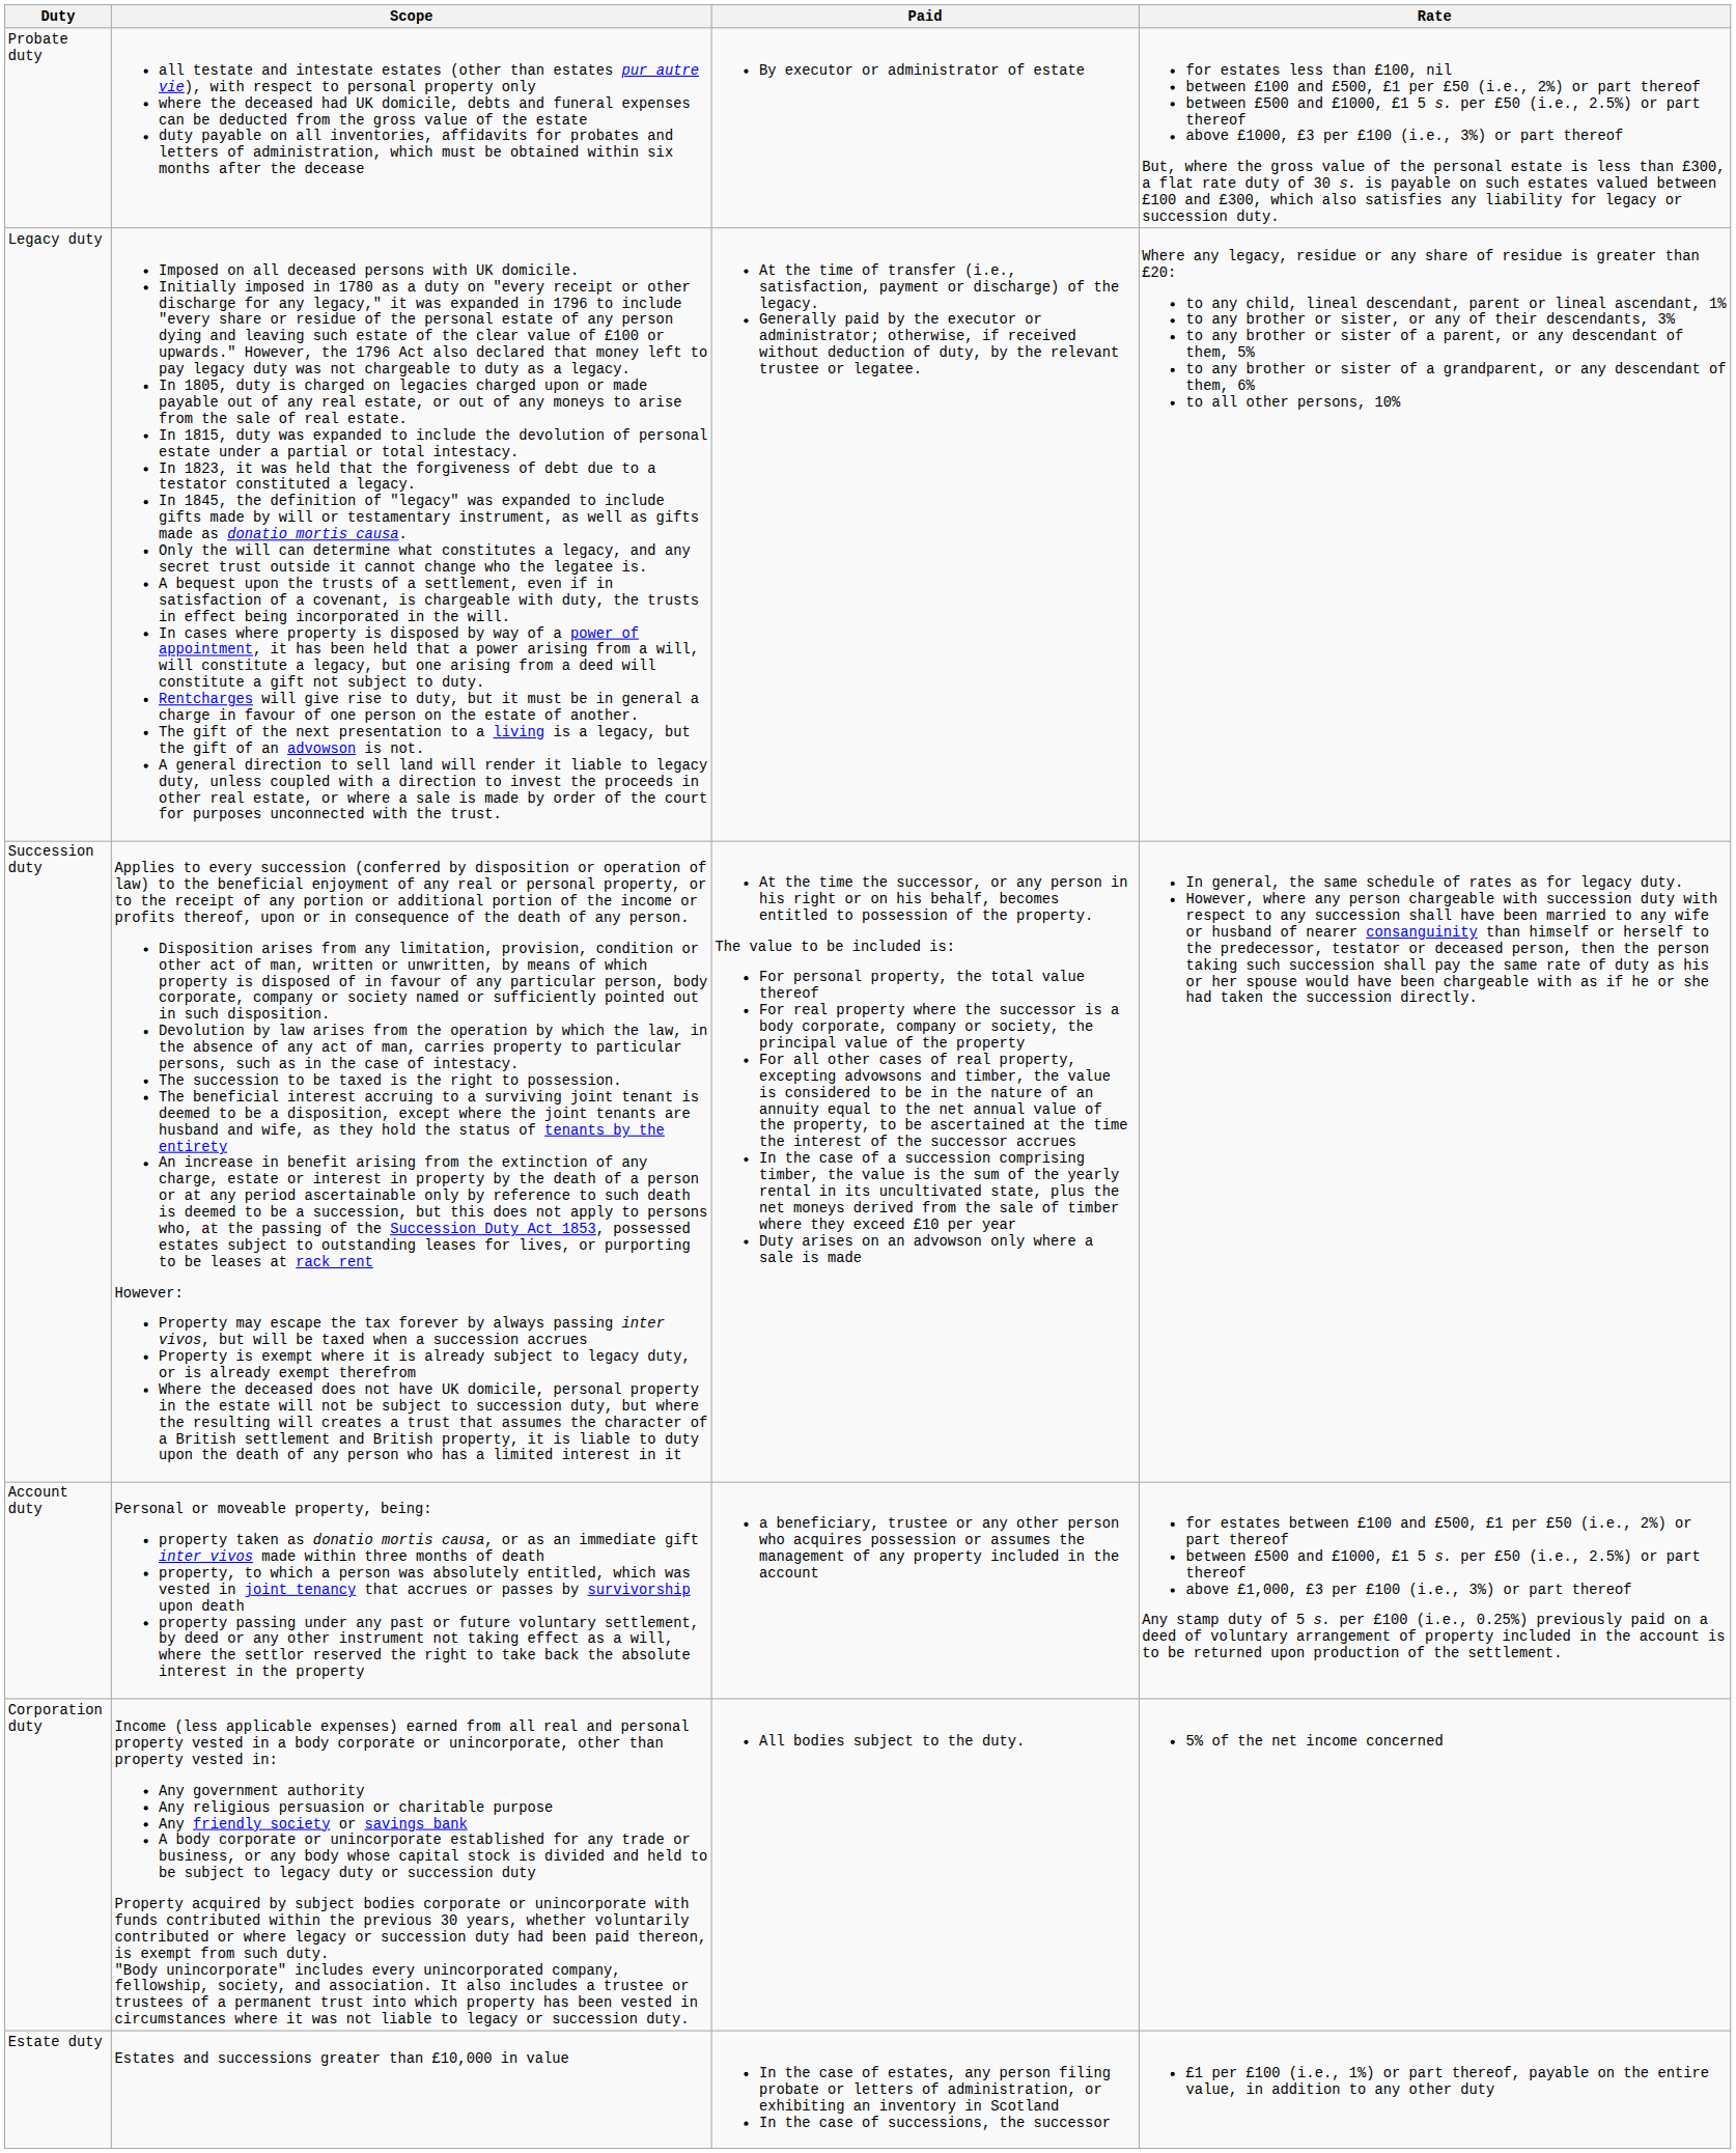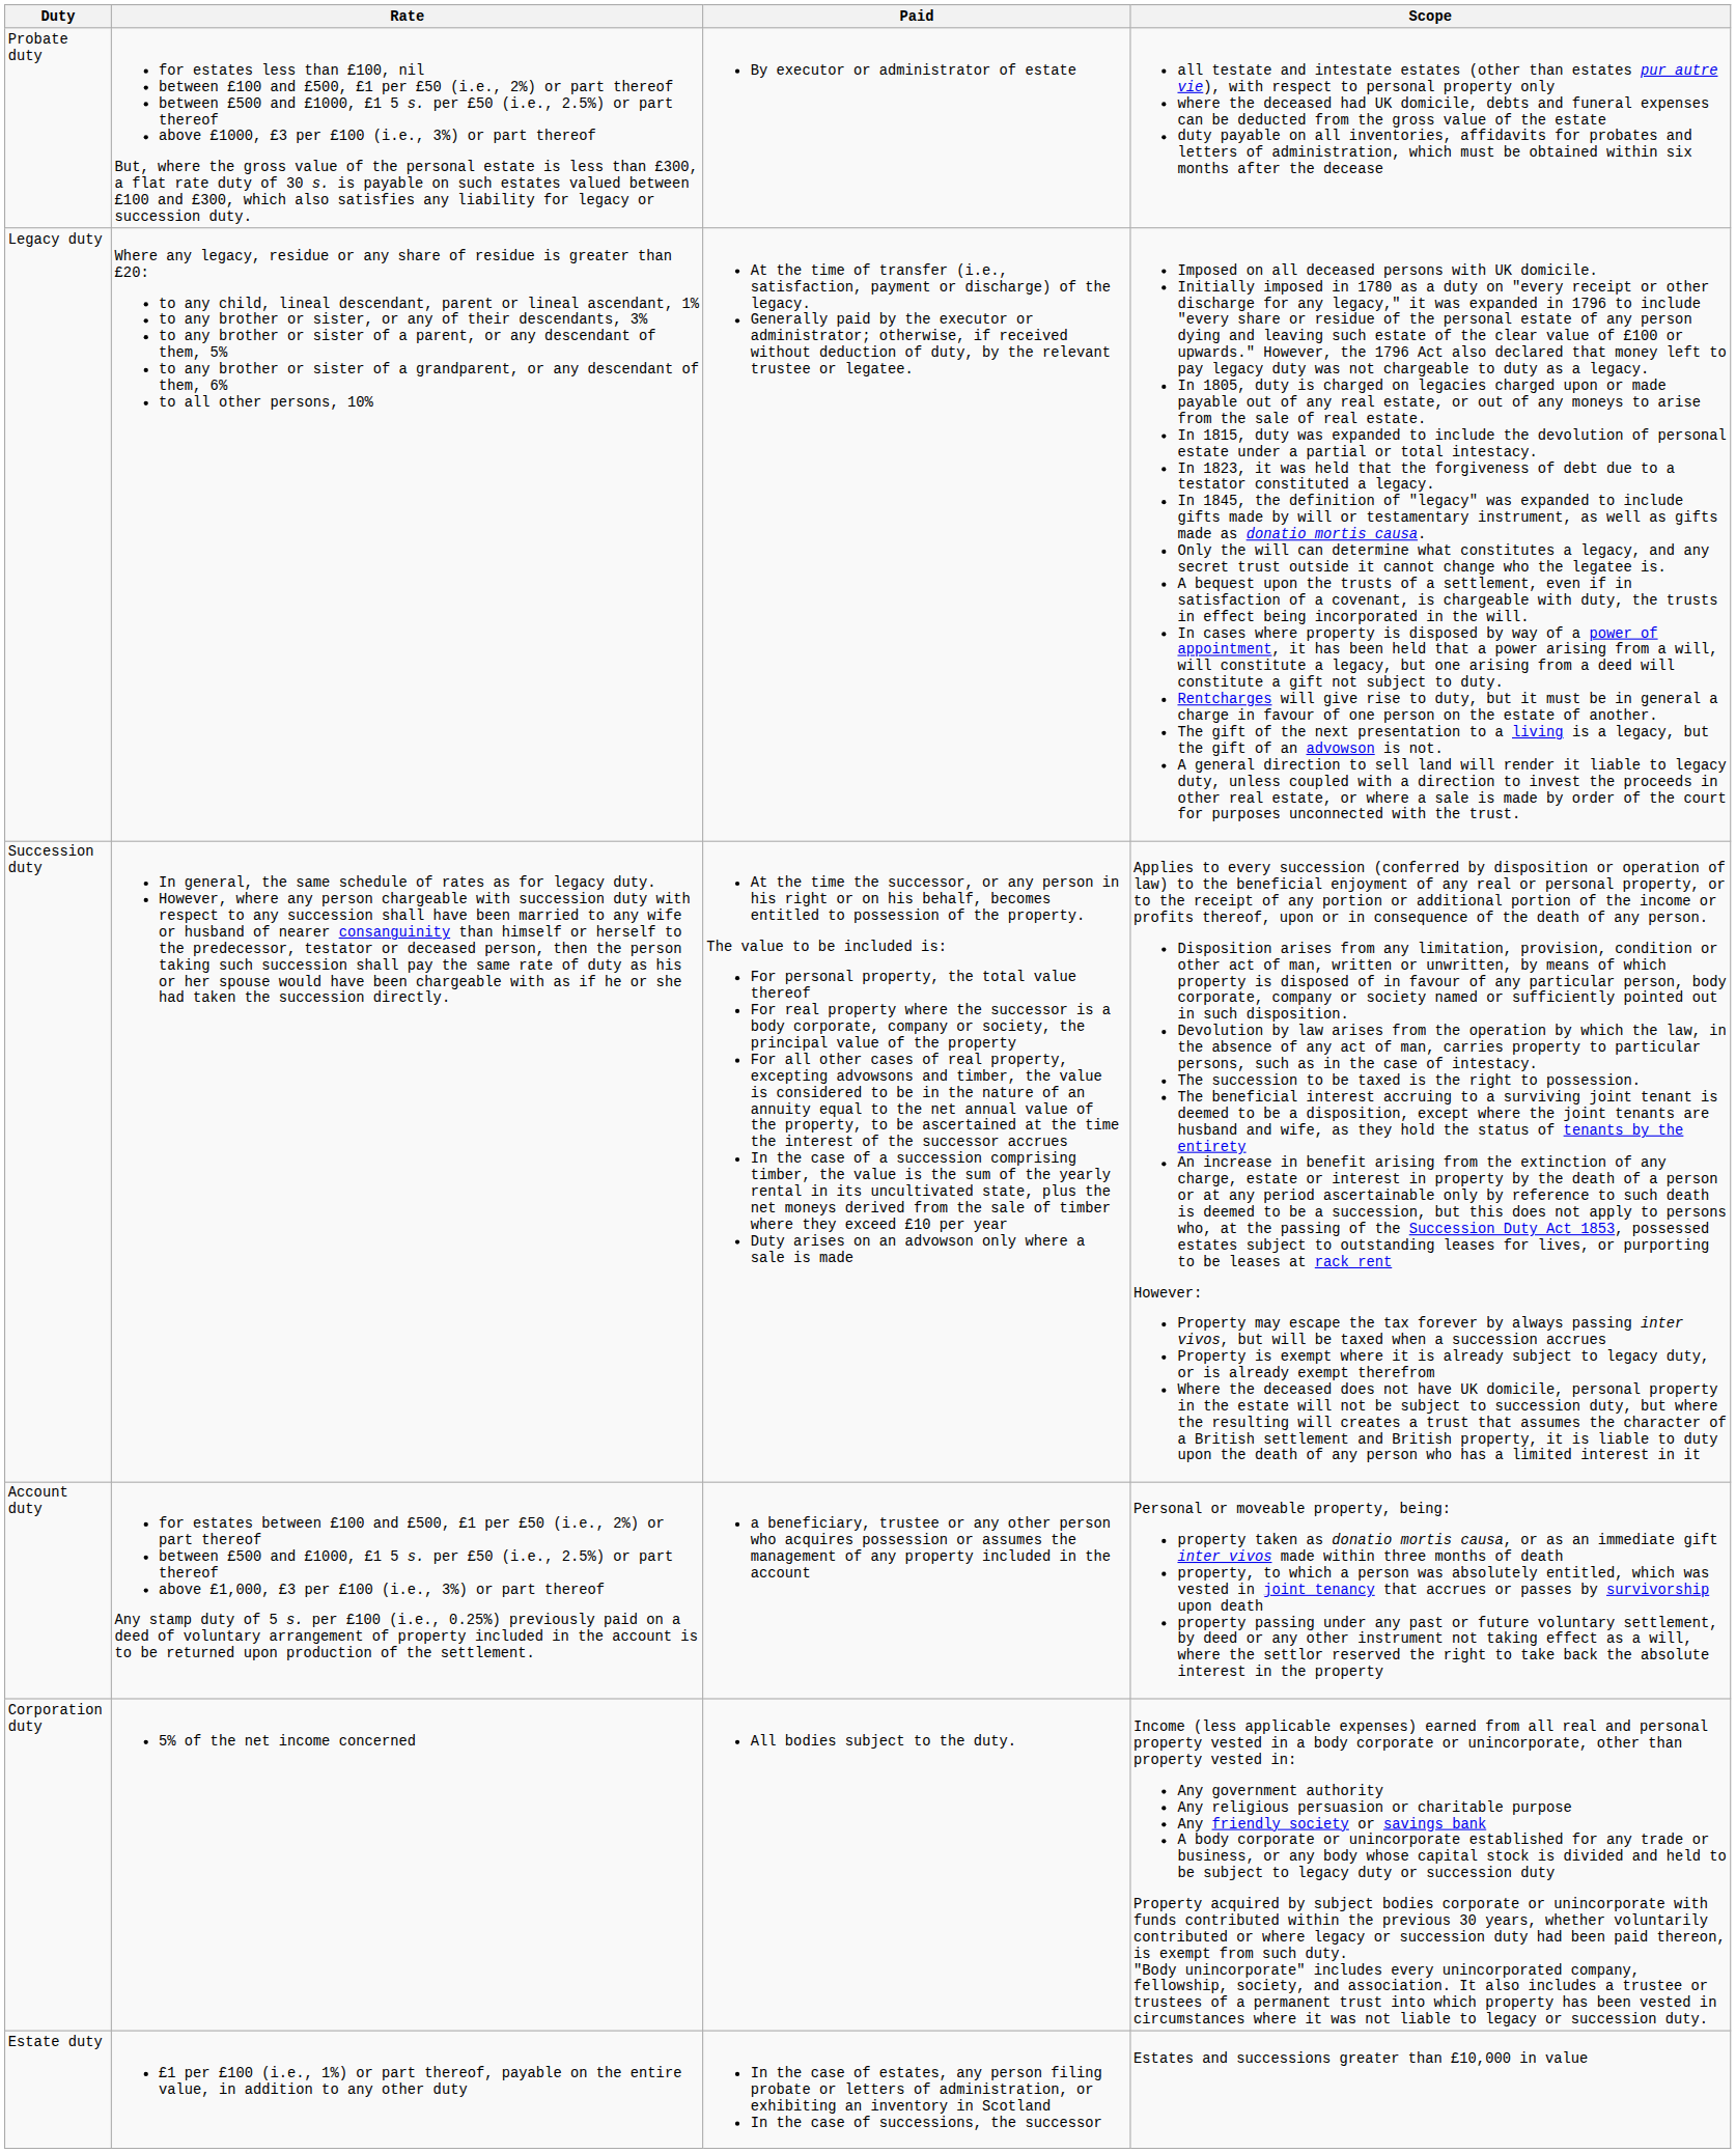 <table class="wikitable">
 <tr>
 <th>Duty</th>
+<th>Rate</th>
+<th>Paid</th>
 <th>Scope</th>
-<th>Paid</th>
-<th>Rate</th>
 </tr>
 <tr valign="top">
 <td>Probate duty</td>
+<td><br><ul><li>for estates less than £100, nil</li><li>between £100 and £500, £1 per £50 (i.e., 2%) or part thereof</li><li>between £500 and £1000, £1 5 <em>s.</em> per £50 (i.e., 2.5%) or part thereof</li><li>above £1000, £3 per £100 (i.e., 3%) or part thereof</li></ul>But, where the gross value of the personal estate is less than £300, a flat rate duty of 30 <em>s.</em> is payable on such estates valued between £100 and £300, which also satisfies any liability for legacy or succession duty.</td>
+<td><br><ul><li>By executor or administrator of estate</li></ul></td>
 <td><br><ul><li>all testate and intestate estates (other than estates <em><a href='#'>pur autre vie</a></em>), with respect to personal property only</li><li>where the deceased had UK domicile, debts and funeral expenses can be deducted from the gross value of the estate</li><li>duty payable on all inventories, affidavits for probates and letters of administration, which must be obtained within six months after the decease</li></ul></td>
-<td><br><ul><li>By executor or administrator of estate</li></ul></td>
-<td><br><ul><li>for estates less than £100, nil</li><li>between £100 and £500, £1 per £50 (i.e., 2%) or part thereof</li><li>between £500 and £1000, £1 5 <em>s.</em> per £50 (i.e., 2.5%) or part thereof</li><li>above £1000, £3 per £100 (i.e., 3%) or part thereof</li></ul>But, where the gross value of the personal estate is less than £300, a flat rate duty of 30 <em>s.</em> is payable on such estates valued between £100 and £300, which also satisfies any liability for legacy or succession duty.</td>
 </tr>
 <tr valign="top">
 <td>Legacy duty</td>
+<td><br>Where any legacy, residue or any share of residue is greater than £20:<ul><li>to any child, lineal descendant, parent or lineal ascendant, 1%</li><li>to any brother or sister, or any of their descendants, 3%</li><li>to any brother or sister of a parent, or any descendant of them, 5%</li><li>to any brother or sister of a grandparent, or any descendant of them, 6%</li><li>to all other persons, 10%</li></ul></td>
+<td><br><ul><li>At the time of transfer (i.e., satisfaction, payment or discharge) of the legacy.</li><li>Generally paid by the executor or administrator; otherwise, if received without deduction of duty, by the relevant trustee or legatee.</li></ul></td>
 <td><br><ul><li>Imposed on all deceased persons with UK domicile.</li><li>Initially imposed in 1780 as a duty on "every receipt or other discharge for any legacy," it was expanded in 1796 to include "every share or residue of the personal estate of any person dying and leaving such estate of the clear value of £100 or upwards." However, the 1796 Act also declared that money left to pay legacy duty was not chargeable to duty as a legacy.</li><li>In 1805, duty is charged on legacies charged upon or made payable out of any real estate, or out of any moneys to arise from the sale of real estate.</li><li>In 1815, duty was expanded to include the devolution of personal estate under a partial or total intestacy.</li><li>In 1823, it was held that the forgiveness of debt due to a testator constituted a legacy.</li><li>In 1845, the definition of "legacy" was expanded to include gifts made by will or testamentary instrument, as well as gifts made as <em><a href='#'>donatio mortis causa</a></em>.</li><li>Only the will can determine what constitutes a legacy, and any secret trust outside it cannot change who the legatee is.</li><li>A bequest upon the trusts of a settlement, even if in satisfaction of a covenant, is chargeable with duty, the trusts in effect being incorporated in the will.</li><li>In cases where property is disposed by way of a <a href='#'>power of appointment</a>, it has been held that a power arising from a will, will constitute a legacy, but one arising from a deed will constitute a gift not subject to duty.</li><li><a href='#'>Rentcharges</a> will give rise to duty, but it must be in general a charge in favour of one person on the estate of another.</li><li>The gift of the next presentation to a <a href='#'>living</a> is a legacy, but the gift of an <a href='#'>advowson</a> is not.</li><li>A general direction to sell land will render it liable to legacy duty, unless coupled with a direction to invest the proceeds in other real estate, or where a sale is made by order of the court for purposes unconnected with the trust.</li></ul></td>
-<td><br><ul><li>At the time of transfer (i.e., satisfaction, payment or discharge) of the legacy.</li><li>Generally paid by the executor or administrator; otherwise, if received without deduction of duty, by the relevant trustee or legatee.</li></ul></td>
-<td><br>Where any legacy, residue or any share of residue is greater than £20:<ul><li>to any child, lineal descendant, parent or lineal ascendant, 1%</li><li>to any brother or sister, or any of their descendants, 3%</li><li>to any brother or sister of a parent, or any descendant of them, 5%</li><li>to any brother or sister of a grandparent, or any descendant of them, 6%</li><li>to all other persons, 10%</li></ul></td>
 </tr>
 <tr valign="top">
 <td>Succession duty</td>
+<td><br><ul><li>In general, the same schedule of rates as for legacy duty.</li><li>However, where any person chargeable with succession duty with respect to any succession shall have been married to any wife or husband of nearer <a href='#'>consanguinity</a> than himself or herself to the predecessor, testator or deceased person, then the person taking such succession shall pay the same rate of duty as his or her spouse would have been chargeable with as if he or she had taken the succession directly.</li></ul></td>
+<td><br><ul><li>At the time the successor, or any person in his right or on his behalf, becomes entitled to possession of the property.</li></ul>The value to be included is:<ul><li>For personal property, the total value thereof</li><li>For real property where the successor is a body corporate, company or society, the principal value of the property</li><li>For all other cases of real property, excepting advowsons and timber, the value is considered to be in the nature of an annuity equal to the net annual value of the property, to be ascertained at the time the interest of the successor accrues</li><li>In the case of a succession comprising timber, the value is the sum of the yearly rental in its uncultivated state, plus the net moneys derived from the sale of timber where they exceed £10 per year</li><li>Duty arises on an advowson only where a sale is made</li></ul></td>
 <td><br>Applies to every succession (conferred by disposition or operation of law) to the beneficial enjoyment of any real or personal property, or to the receipt of any portion or additional portion of the income or profits thereof, upon or in consequence of the death of any person.<ul><li>Disposition arises from any limitation, provision, condition or other act of man, written or unwritten, by means of which property is disposed of in favour of any particular person, body corporate, company or society named or sufficiently pointed out in such disposition.</li><li>Devolution by law arises from the operation by which the law, in the absence of any act of man, carries property to particular persons, such as in the case of intestacy.</li><li>The succession to be taxed is the right to possession.</li><li>The beneficial interest accruing to a surviving joint tenant is deemed to be a disposition, except where the joint tenants are husband and wife, as they hold the status of <a href='#'>tenants by the entirety</a></li><li>An increase in benefit arising from the extinction of any charge, estate or interest in property by the death of a person or at any period ascertainable only by reference to such death is deemed to be a succession, but this does not apply to persons who, at the passing of the <a href='#'>Succession Duty Act 1853</a>, possessed estates subject to outstanding leases for lives, or purporting to be leases at <a href='#'>rack rent</a></li></ul>However:<ul><li>Property may escape the tax forever by always passing <em>inter vivos</em>, but will be taxed when a succession accrues</li><li>Property is exempt where it is already subject to legacy duty, or is already exempt therefrom</li><li>Where the deceased does not have UK domicile, personal property in the estate will not be subject to succession duty, but where the resulting will creates a trust that assumes the character of a British settlement and British property, it is liable to duty upon the death of any person who has a limited interest in it</li></ul></td>
-<td><br><ul><li>At the time the successor, or any person in his right or on his behalf, becomes entitled to possession of the property.</li></ul>The value to be included is:<ul><li>For personal property, the total value thereof</li><li>For real property where the successor is a body corporate, company or society, the principal value of the property</li><li>For all other cases of real property, excepting advowsons and timber, the value is considered to be in the nature of an annuity equal to the net annual value of the property, to be ascertained at the time the interest of the successor accrues</li><li>In the case of a succession comprising timber, the value is the sum of the yearly rental in its uncultivated state, plus the net moneys derived from the sale of timber where they exceed £10 per year</li><li>Duty arises on an advowson only where a sale is made</li></ul></td>
-<td><br><ul><li>In general, the same schedule of rates as for legacy duty.</li><li>However, where any person chargeable with succession duty with respect to any succession shall have been married to any wife or husband of nearer <a href='#'>consanguinity</a> than himself or herself to the predecessor, testator or deceased person, then the person taking such succession shall pay the same rate of duty as his or her spouse would have been chargeable with as if he or she had taken the succession directly.</li></ul></td>
 </tr>
 <tr valign="top">
 <td>Account duty</td>
+<td><br><ul><li>for estates between £100 and £500, £1 per £50 (i.e., 2%) or part thereof</li><li>between £500 and £1000, £1 5 <em>s.</em> per £50 (i.e., 2.5%) or part thereof</li><li>above £1,000, £3 per £100 (i.e., 3%) or part thereof</li></ul>Any stamp duty of 5 <em>s.</em> per £100 (i.e., 0.25%) previously paid on a deed of voluntary arrangement of property included in the account is to be returned upon production of the settlement.</td>
+<td><br><ul><li>a beneficiary, trustee or any other person who acquires possession or assumes the management of any property included in the account</li></ul></td>
 <td><br>Personal or moveable property, being:<ul><li>property taken as <em>donatio mortis causa</em>, or as an immediate gift <em><a href='#'>inter vivos</a></em> made within three months of death</li><li>property, to which a person was absolutely entitled, which was vested in <a href='#'>joint tenancy</a> that accrues or passes by <a href='#'>survivorship</a> upon death</li><li>property passing under any past or future voluntary settlement, by deed or any other instrument not taking effect as a will, where the settlor reserved the right to take back the absolute interest in the property</li></ul></td>
-<td><br><ul><li>a beneficiary, trustee or any other person who acquires possession or assumes the management of any property included in the account</li></ul></td>
-<td><br><ul><li>for estates between £100 and £500, £1 per £50 (i.e., 2%) or part thereof</li><li>between £500 and £1000, £1 5 <em>s.</em> per £50 (i.e., 2.5%) or part thereof</li><li>above £1,000, £3 per £100 (i.e., 3%) or part thereof</li></ul>Any stamp duty of 5 <em>s.</em> per £100 (i.e., 0.25%) previously paid on a deed of voluntary arrangement of property included in the account is to be returned upon production of the settlement.</td>
 </tr>
 <tr valign="top">
 <td>Corporation duty</td>
+<td><br><ul><li>5% of the net income concerned</li></ul></td>
+<td><br><ul><li>All bodies subject to the duty.</li></ul></td>
 <td><br>Income (less applicable expenses) earned from all real and personal property vested in a body corporate or unincorporate, other than property vested in:<ul><li>Any government authority</li><li>Any religious persuasion or charitable purpose</li><li>Any <a href='#'>friendly society</a> or <a href='#'>savings bank</a></li><li>A body corporate or unincorporate established for any trade or business, or any body whose capital stock is divided and held to be subject to legacy duty or succession duty</li></ul>Property acquired by subject bodies corporate or unincorporate with funds contributed within the previous 30 years, whether voluntarily contributed or where legacy or succession duty had been paid thereon, is exempt from such duty.<br>"Body unincorporate" includes every unincorporated company, fellowship, society, and association. It also includes a trustee or trustees of a permanent trust into which property has been vested in circumstances where it was not liable to legacy or succession duty.</td>
-<td><br><ul><li>All bodies subject to the duty.</li></ul></td>
-<td><br><ul><li>5% of the net income concerned</li></ul></td>
 </tr>
 <tr valign="top">
 <td>Estate duty</td>
+<td><br><ul><li>£1 per £100 (i.e., 1%) or part thereof, payable on the entire value, in addition to any other duty</li></ul></td>
+<td><br><ul><li>In the case of estates, any person filing probate or letters of administration, or exhibiting an inventory in Scotland</li><li>In the case of successions, the successor</li></ul></td>
 <td><br>Estates and successions greater than £10,000 in value</td>
-<td><br><ul><li>In the case of estates, any person filing probate or letters of administration, or exhibiting an inventory in Scotland</li><li>In the case of successions, the successor</li></ul></td>
-<td><br><ul><li>£1 per £100 (i.e., 1%) or part thereof, payable on the entire value, in addition to any other duty</li></ul></td>
 </tr>
 </table>
